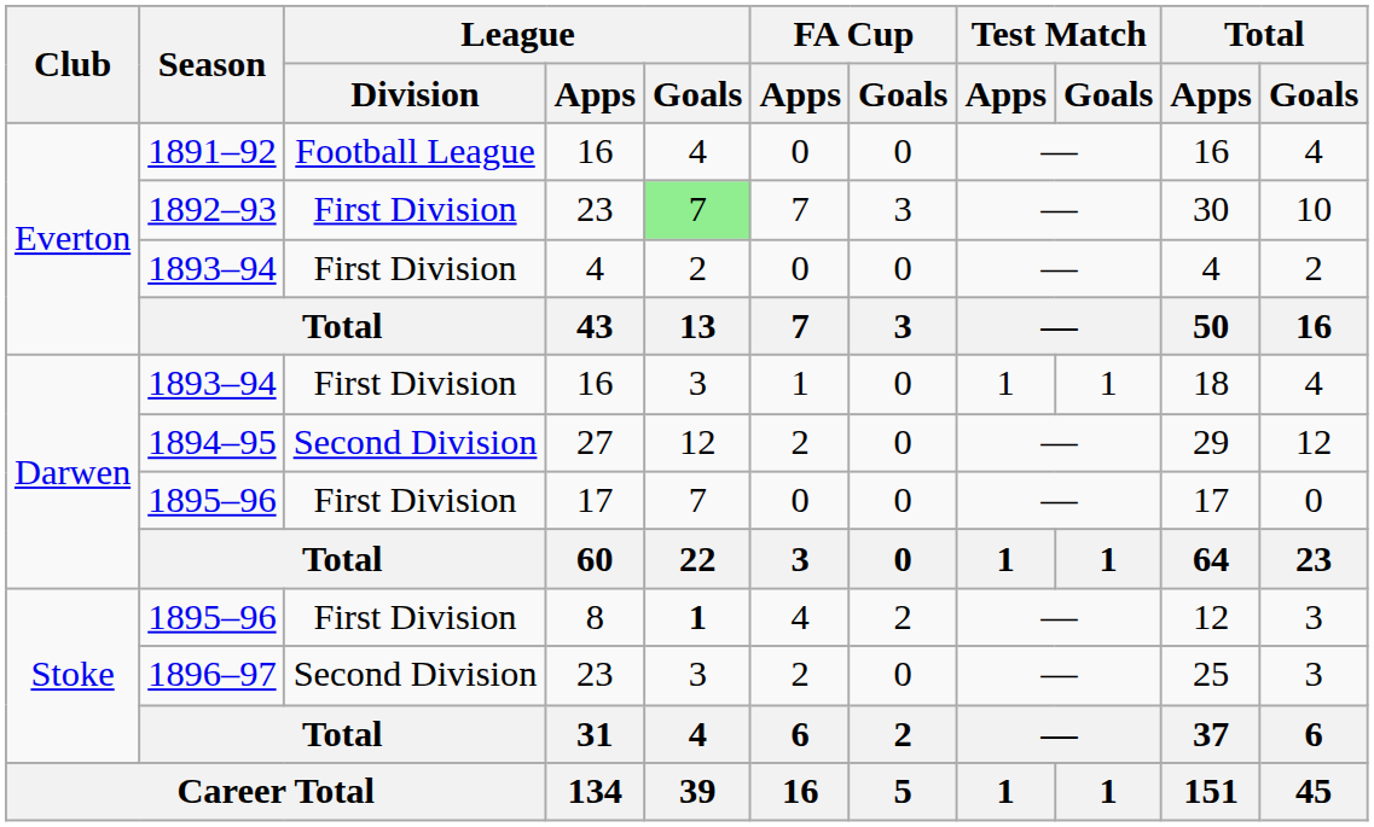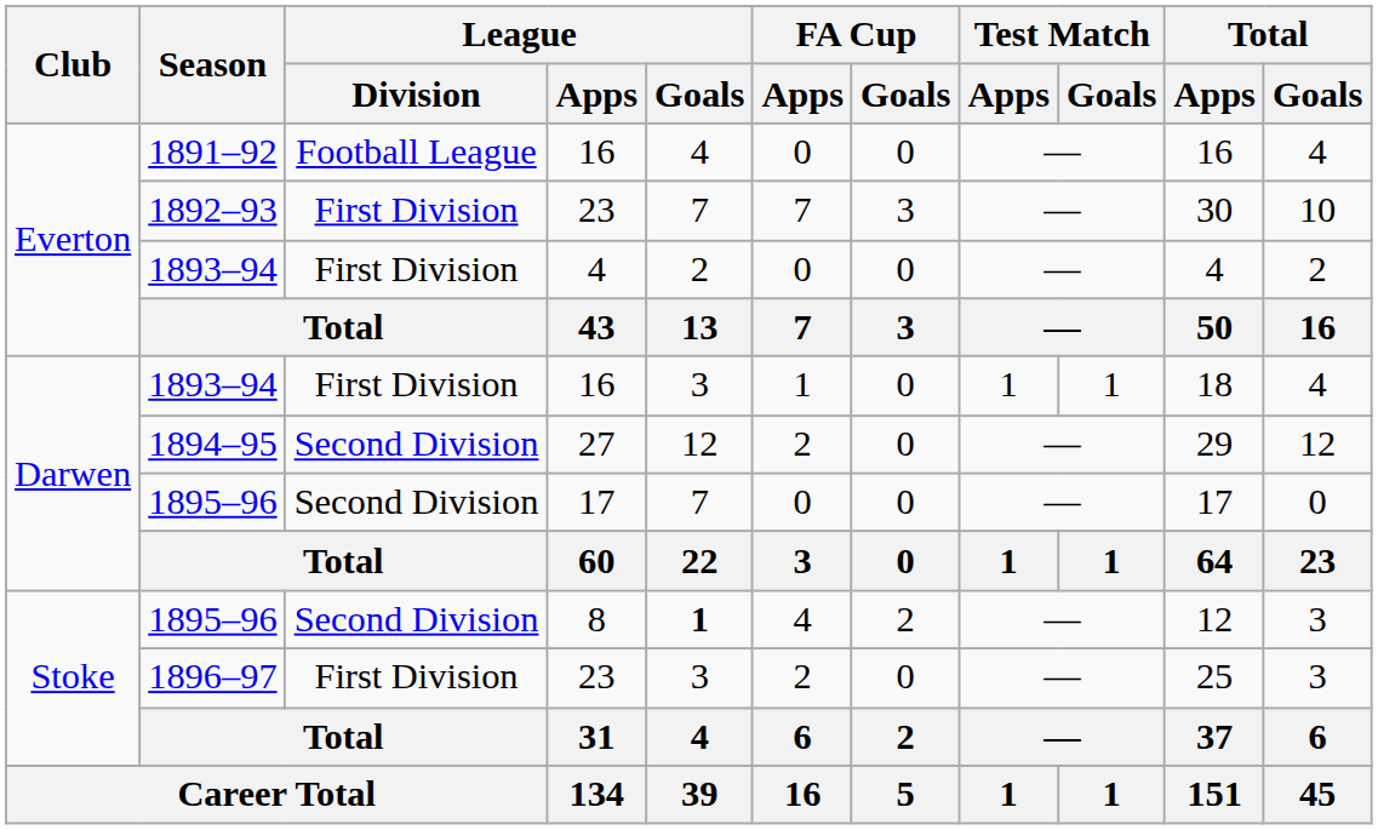 <table class="wikitable" style="text-align: center;">
 <tr>
 <th rowspan="2">Club</th>
 <th rowspan="2">Season</th>
 <th colspan="3">League</th>
 <th colspan="2">FA Cup</th>
 <th colspan="2">Test Match</th>
 <th colspan="2">Total</th>
 </tr>
 <tr>
 <th>Division</th>
 <th>Apps</th>
 <th>Goals</th>
 <th>Apps</th>
 <th>Goals</th>
 <th>Apps</th>
 <th>Goals</th>
 <th>Apps</th>
 <th>Goals</th>
 </tr>
 <tr>
 <td rowspan="4"><a href='#'>Everton</a></td>
 <td><a href='#'>1891–92</a></td>
 <td><a href='#'>Football League</a></td>
 <td>16</td>
 <td>4</td>
 <td>0</td>
 <td>0</td>
 <td colspan=2>—</td>
 <td>16</td>
 <td>4</td>
 </tr>
 <tr>
 <td><a href='#'>1892–93</a></td>
 <td><a href='#'>First Division</a></td>
 <td>23</td>
-<td style="background: lightgreen;">7</td>
+<td>7</td>
 <td>7</td>
 <td>3</td>
 <td colspan=2>—</td>
 <td>30</td>
 <td>10</td>
 </tr>
 <tr>
 <td><a href='#'>1893–94</a></td>
 <td>First Division</td>
 <td>4</td>
 <td>2</td>
 <td>0</td>
 <td>0</td>
 <td colspan=2>—</td>
 <td>4</td>
 <td>2</td>
 </tr>
 <tr>
 <th colspan=2>Total</th>
 <th>43</th>
 <th>13</th>
 <th>7</th>
 <th>3</th>
 <th colspan=2>—</th>
 <th>50</th>
 <th>16</th>
 </tr>
 <tr>
 <td rowspan="4"><a href='#'>Darwen</a></td>
 <td><a href='#'>1893–94</a></td>
 <td>First Division</td>
 <td>16</td>
 <td>3</td>
 <td>1</td>
 <td>0</td>
 <td>1</td>
 <td>1</td>
 <td>18</td>
 <td>4</td>
 </tr>
 <tr>
 <td><a href='#'>1894–95</a></td>
 <td><a href='#'>Second Division</a></td>
 <td>27</td>
 <td>12</td>
 <td>2</td>
 <td>0</td>
 <td colspan=2>—</td>
 <td>29</td>
 <td>12</td>
 </tr>
 <tr>
 <td><a href='#'>1895–96</a></td>
-<td>First Division</td>
+<td>Second Division</td>
 <td>17</td>
 <td>7</td>
 <td>0</td>
 <td>0</td>
 <td colspan=2>—</td>
 <td>17</td>
 <td>0</td>
 </tr>
 <tr>
 <th colspan=2>Total</th>
 <th>60</th>
 <th>22</th>
 <th>3</th>
 <th>0</th>
 <th>1</th>
 <th>1</th>
 <th>64</th>
 <th>23</th>
 </tr>
 <tr>
 <td rowspan="3"><a href='#'>Stoke</a></td>
 <td><a href='#'>1895–96</a></td>
-<td>First Division</td>
+<td><a href='#'>Second Division</a></td>
 <td>8</td>
 <td><strong>1</strong></td>
 <td>4</td>
 <td>2</td>
 <td colspan=2>—</td>
 <td>12</td>
 <td>3</td>
 </tr>
 <tr>
 <td><a href='#'>1896–97</a></td>
-<td>Second Division</td>
+<td>First Division</td>
 <td>23</td>
 <td>3</td>
 <td>2</td>
 <td>0</td>
 <td colspan=2>—</td>
 <td>25</td>
 <td>3</td>
 </tr>
 <tr>
 <th colspan=2>Total</th>
 <th>31</th>
 <th>4</th>
 <th>6</th>
 <th>2</th>
 <th colspan=2>—</th>
 <th>37</th>
 <th>6</th>
 </tr>
 <tr>
 <th colspan="3">Career Total</th>
 <th>134</th>
 <th>39</th>
 <th>16</th>
 <th>5</th>
 <th>1</th>
 <th>1</th>
 <th>151</th>
 <th>45</th>
 </tr>
 </table>
